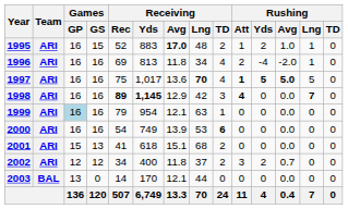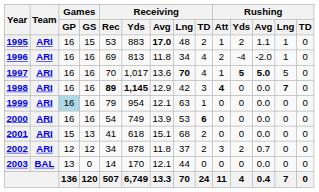 <table class= "wikitable sortable" style="text-align:center;">
 <tr>
 <th rowspan="2">Year</th>
 <th rowspan="2">Team</th>
 <th colspan="2">Games</th>
 <th colspan="5">Receiving</th>
 <th colspan="5">Rushing</th>
 </tr>
 <tr>
 <th>GP</th>
 <th>GS</th>
 <th>Rec</th>
 <th>Yds</th>
 <th>Avg</th>
 <th>Lng</th>
 <th>TD</th>
 <th>Att</th>
 <th>Yds</th>
 <th>Avg</th>
 <th>Lng</th>
 <th>TD</th>
 </tr>
 <tr>
 <th><a href='#'>1995</a></th>
 <th><a href='#'>ARI</a></th>
 <td>16</td>
 <td>15</td>
-<td>52</td>
+<td>53</td>
 <td>883</td>
 <td><strong>17.0</strong></td>
 <td>48</td>
 <td>2</td>
 <td>1</td>
 <td>2</td>
-<td>1.0</td>
+<td>1.1</td>
 <td>1</td>
 <td>0</td>
 </tr>
 <tr>
 <th><a href='#'>1996</a></th>
 <th><a href='#'>ARI</a></th>
 <td>16</td>
 <td>16</td>
 <td>69</td>
 <td>813</td>
 <td>11.8</td>
 <td>34</td>
 <td>4</td>
 <td>2</td>
 <td>-4</td>
 <td>-2.0</td>
 <td>1</td>
 <td>0</td>
 </tr>
 <tr>
 <th><a href='#'>1997</a></th>
 <th><a href='#'>ARI</a></th>
 <td>16</td>
 <td>16</td>
-<td>75</td>
+<td>70</td>
 <td>1,017</td>
 <td>13.6</td>
 <td><strong>70</strong></td>
 <td>4</td>
-<td><strong>1</strong></td>
+<td>1</td>
 <td><strong>5</strong></td>
 <td><strong>5.0</strong></td>
 <td>5</td>
 <td>0</td>
 </tr>
 <tr>
 <th><a href='#'>1998</a></th>
 <th><a href='#'>ARI</a></th>
 <td>16</td>
 <td>16</td>
 <td><strong>89</strong></td>
 <td><strong>1,145</strong></td>
 <td>12.9</td>
 <td>42</td>
 <td>3</td>
 <td><strong>4</strong></td>
 <td>0</td>
 <td>0.0</td>
 <td><strong>7</strong></td>
 <td>0</td>
 </tr>
 <tr>
 <th><a href='#'>1999</a></th>
 <th><a href='#'>ARI</a></th>
 <td style="background: lightblue;">16</td>
 <td>16</td>
 <td>79</td>
 <td>954</td>
 <td>12.1</td>
 <td>63</td>
 <td>1</td>
 <td>0</td>
 <td>0</td>
 <td>0.0</td>
 <td>0</td>
 <td>0</td>
 </tr>
 <tr>
 <th><a href='#'>2000</a></th>
 <th><a href='#'>ARI</a></th>
 <td>16</td>
 <td>16</td>
 <td>54</td>
 <td>749</td>
 <td>13.9</td>
 <td>53</td>
 <td><strong>6</strong></td>
 <td>0</td>
 <td>0</td>
 <td>0.0</td>
 <td>0</td>
 <td>0</td>
 </tr>
 <tr>
 <th><a href='#'>2001</a></th>
 <th><a href='#'>ARI</a></th>
 <td>15</td>
 <td>13</td>
 <td>41</td>
 <td>618</td>
 <td>15.1</td>
 <td>68</td>
 <td>2</td>
 <td>0</td>
 <td>0</td>
 <td>0.0</td>
 <td>0</td>
 <td>0</td>
 </tr>
 <tr>
 <th><a href='#'>2002</a></th>
 <th><a href='#'>ARI</a></th>
 <td>12</td>
 <td>12</td>
 <td>34</td>
-<td>400</td>
+<td>878</td>
 <td>11.8</td>
 <td>37</td>
 <td>2</td>
 <td>3</td>
 <td>2</td>
 <td>0.7</td>
 <td>0</td>
 <td>0</td>
 </tr>
 <tr>
 <th><a href='#'>2003</a></th>
 <th><a href='#'>BAL</a></th>
 <td>13</td>
 <td>0</td>
 <td>14</td>
 <td>170</td>
 <td>12.1</td>
 <td>44</td>
 <td>0</td>
 <td>0</td>
 <td>0</td>
 <td>0.0</td>
 <td>0</td>
 <td>0</td>
 </tr>
 <tr>
 <th colspan="2"></th>
 <th>136</th>
 <th>120</th>
 <th>507</th>
 <th>6,749</th>
 <th>13.3</th>
 <th>70</th>
 <th>24</th>
 <th>11</th>
 <th>4</th>
 <th>0.4</th>
 <th>7</th>
 <th>0</th>
 </tr>
 </table>
